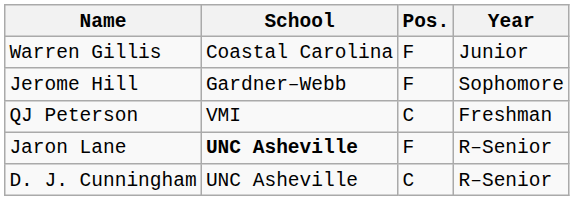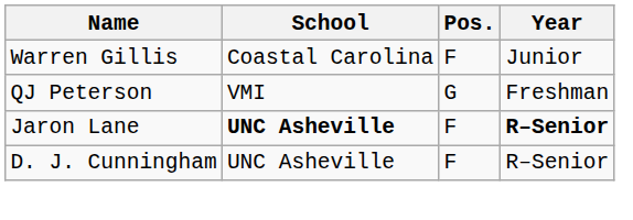 <table class="wikitable">
 <tr>
 <th>Name</th>
 <th>School</th>
 <th>Pos.</th>
 <th>Year</th>
 </tr>
 <tr>
 <td>Warren Gillis</td>
 <td>Coastal Carolina</td>
 <td>F</td>
 <td>Junior</td>
 </tr>
 <tr>
-<td>Jerome Hill</td>
-<td>Gardner–Webb</td>
-<td>F</td>
-<td>Sophomore</td>
-</tr>
-<tr>
 <td>QJ Peterson</td>
 <td>VMI</td>
-<td>C</td>
+<td>G</td>
 <td>Freshman</td>
 </tr>
 <tr>
 <td>Jaron Lane</td>
 <td><strong>UNC Asheville</strong></td>
 <td>F</td>
-<td>R–Senior</td>
+<td><strong>R–Senior</strong></td>
 </tr>
 <tr>
 <td>D. J. Cunningham</td>
 <td>UNC Asheville</td>
-<td>C</td>
+<td>F</td>
 <td>R–Senior</td>
 </tr>
 </table>
